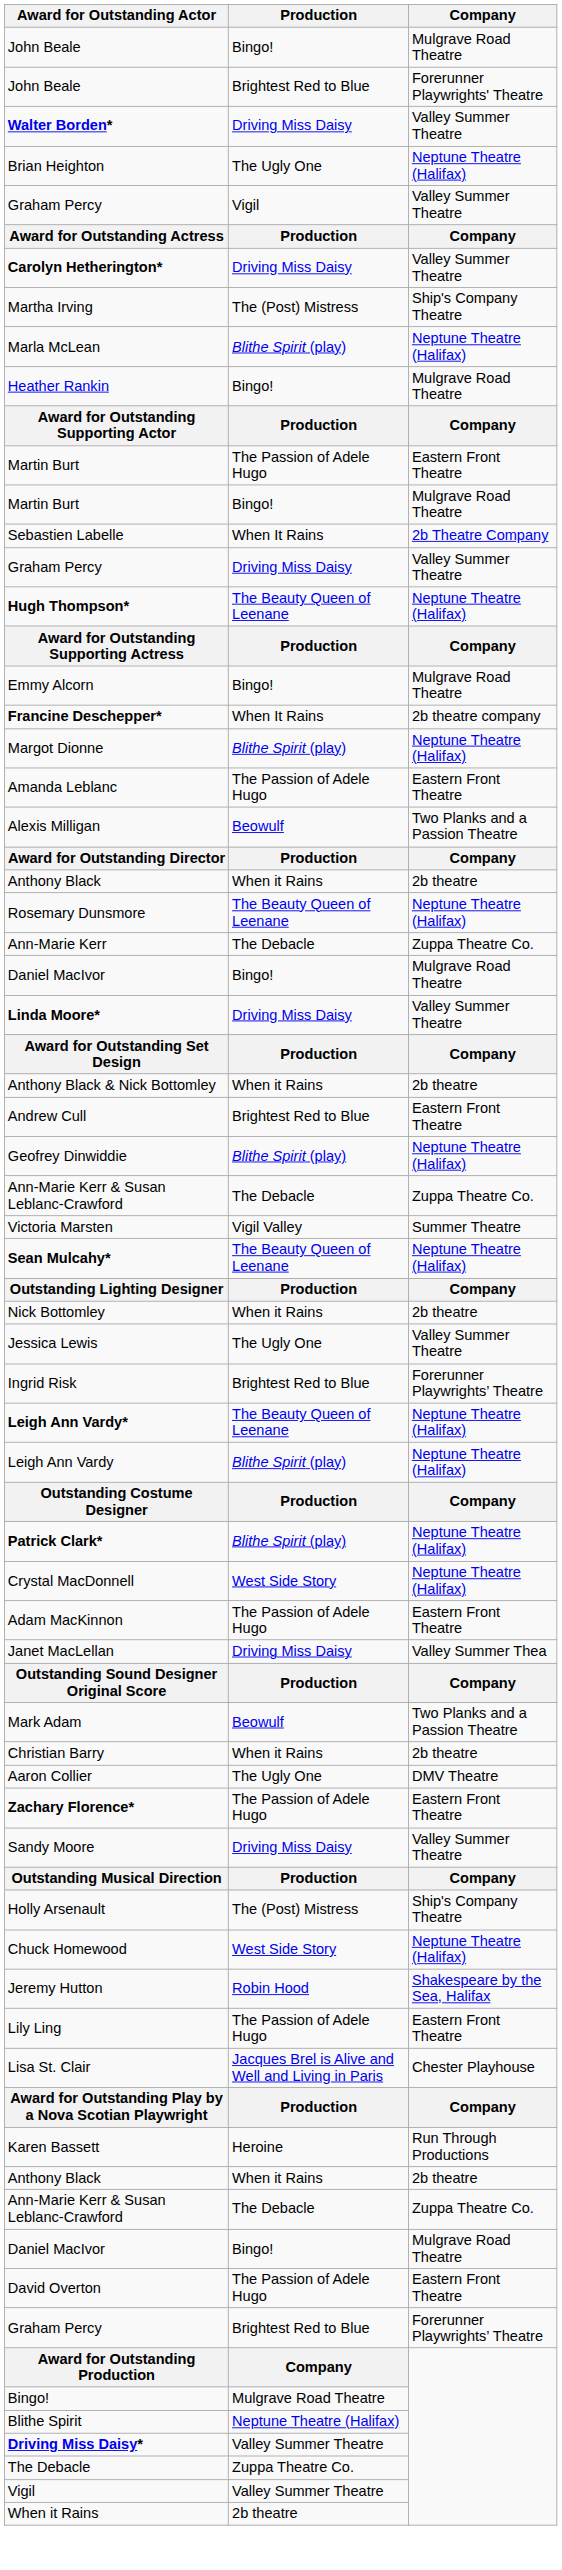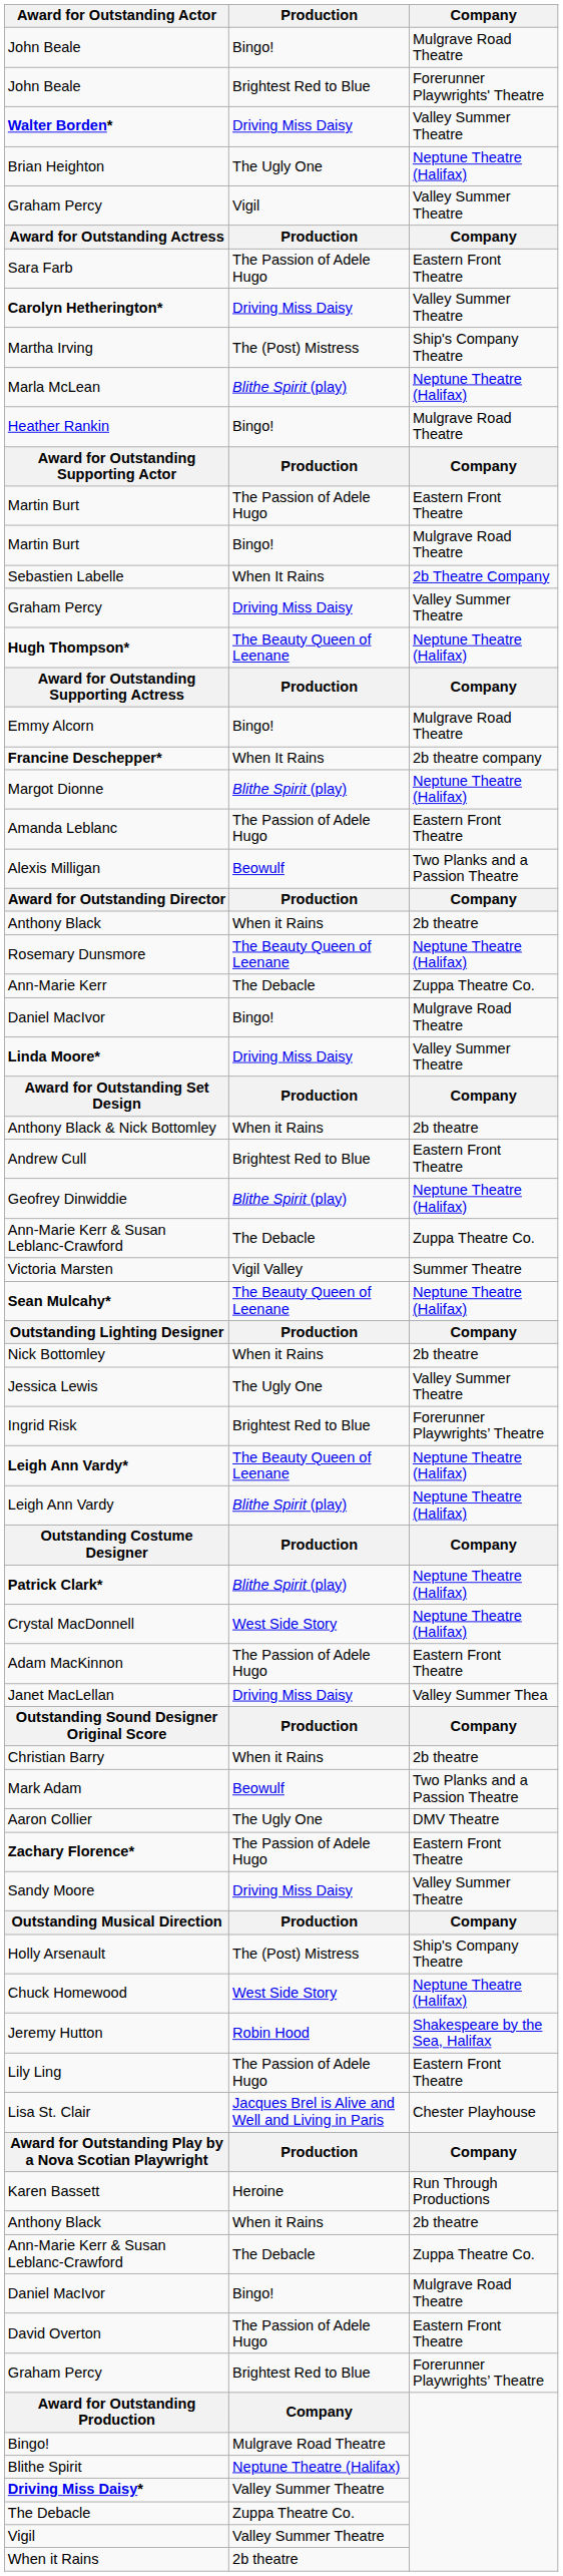 <table class="wikitable">
 <tr>
 <th>Award for Outstanding Actor</th>
 <th>Production</th>
 <th>Company</th>
 </tr>
 <tr>
 <td>John Beale</td>
 <td>Bingo!</td>
 <td>Mulgrave Road Theatre</td>
 </tr>
 <tr>
 <td>John Beale</td>
 <td>Brightest Red to Blue</td>
 <td>Forerunner Playwrights' Theatre</td>
 </tr>
 <tr>
 <td><strong><a href='#'>Walter Borden</a>*</strong></td>
 <td><a href='#'>Driving Miss Daisy</a></td>
 <td>Valley Summer Theatre</td>
 </tr>
 <tr>
 <td>Brian Heighton</td>
 <td>The Ugly One</td>
 <td><a href='#'>Neptune Theatre (Halifax)</a></td>
 </tr>
 <tr>
 <td>Graham Percy</td>
 <td>Vigil</td>
 <td>Valley Summer Theatre</td>
 </tr>
 <tr>
 <th>Award for Outstanding Actress</th>
 <th>Production</th>
 <th>Company</th>
+</tr>
+<tr>
+<td>Sara Farb</td>
+<td>The Passion of Adele Hugo</td>
+<td>Eastern Front Theatre</td>
 </tr>
 <tr>
 <td><strong>Carolyn Hetherington*</strong></td>
 <td><a href='#'>Driving Miss Daisy</a></td>
 <td>Valley Summer Theatre</td>
 </tr>
 <tr>
 <td>Martha Irving</td>
 <td>The (Post) Mistress</td>
 <td>Ship's Company Theatre</td>
 </tr>
 <tr>
 <td>Marla McLean</td>
 <td><a href='#'><em>Blithe Spirit</em> (play)</a></td>
 <td><a href='#'>Neptune Theatre (Halifax)</a></td>
 </tr>
 <tr>
 <td><a href='#'>Heather Rankin</a></td>
 <td>Bingo!</td>
 <td>Mulgrave Road Theatre</td>
 </tr>
 <tr>
 <th>Award for Outstanding Supporting Actor</th>
 <th>Production</th>
 <th>Company</th>
 </tr>
 <tr>
 <td>Martin Burt</td>
 <td>The Passion of Adele Hugo</td>
 <td>Eastern Front Theatre</td>
 </tr>
 <tr>
 <td>Martin Burt</td>
 <td>Bingo!</td>
 <td>Mulgrave Road Theatre</td>
 </tr>
 <tr>
 <td>Sebastien Labelle</td>
 <td>When It Rains</td>
 <td><a href='#'>2b Theatre Company</a></td>
 </tr>
 <tr>
 <td>Graham Percy</td>
 <td><a href='#'>Driving Miss Daisy</a></td>
 <td>Valley Summer Theatre</td>
 </tr>
 <tr>
 <td><strong>Hugh Thompson*</strong></td>
 <td><a href='#'>The Beauty Queen of Leenane</a></td>
 <td><a href='#'>Neptune Theatre (Halifax)</a></td>
 </tr>
 <tr>
 <th>Award for Outstanding Supporting Actress</th>
 <th>Production</th>
 <th>Company</th>
 </tr>
 <tr>
 <td>Emmy Alcorn</td>
 <td>Bingo!</td>
 <td>Mulgrave Road Theatre</td>
 </tr>
 <tr>
 <td><strong>Francine Deschepper*</strong></td>
 <td>When It Rains</td>
 <td>2b theatre company</td>
 </tr>
 <tr>
 <td>Margot Dionne</td>
 <td><a href='#'><em>Blithe Spirit</em> (play)</a></td>
 <td><a href='#'>Neptune Theatre (Halifax)</a></td>
 </tr>
 <tr>
 <td>Amanda Leblanc</td>
 <td>The Passion of Adele Hugo</td>
 <td>Eastern Front Theatre</td>
 </tr>
 <tr>
 <td>Alexis Milligan</td>
 <td><a href='#'>Beowulf</a></td>
 <td>Two Planks and a Passion Theatre</td>
 </tr>
 <tr>
 <th>Award for Outstanding Director</th>
 <th>Production</th>
 <th>Company</th>
 </tr>
 <tr>
 <td>Anthony Black</td>
 <td>When it Rains</td>
 <td>2b theatre</td>
 </tr>
 <tr>
 <td>Rosemary Dunsmore</td>
 <td><a href='#'>The Beauty Queen of Leenane</a></td>
 <td><a href='#'>Neptune Theatre (Halifax)</a></td>
 </tr>
 <tr>
 <td>Ann-Marie Kerr</td>
 <td>The Debacle</td>
 <td>Zuppa Theatre Co.</td>
 </tr>
 <tr>
 <td>Daniel MacIvor</td>
 <td>Bingo!</td>
 <td>Mulgrave Road Theatre</td>
 </tr>
 <tr>
 <td><strong>Linda Moore*</strong></td>
 <td><a href='#'>Driving Miss Daisy</a></td>
 <td>Valley Summer Theatre</td>
 </tr>
 <tr>
 <th>Award for Outstanding Set Design</th>
 <th>Production</th>
 <th>Company</th>
 </tr>
 <tr>
 <td>Anthony Black & Nick Bottomley</td>
 <td>When it Rains</td>
 <td>2b theatre</td>
 </tr>
 <tr>
 <td>Andrew Cull</td>
 <td>Brightest Red to Blue</td>
 <td>Eastern Front Theatre</td>
 </tr>
 <tr>
 <td>Geofrey Dinwiddie</td>
 <td><a href='#'><em>Blithe Spirit</em> (play)</a></td>
 <td><a href='#'>Neptune Theatre (Halifax)</a></td>
 </tr>
 <tr>
 <td>Ann-Marie Kerr & Susan Leblanc-Crawford</td>
 <td>The Debacle</td>
 <td>Zuppa Theatre Co.</td>
 </tr>
 <tr>
 <td>Victoria Marsten</td>
 <td>Vigil Valley</td>
 <td>Summer Theatre</td>
 </tr>
 <tr>
 <td><strong>Sean Mulcahy*</strong></td>
 <td><a href='#'>The Beauty Queen of Leenane</a></td>
 <td><a href='#'>Neptune Theatre (Halifax)</a></td>
 </tr>
 <tr>
 <th>Outstanding Lighting Designer</th>
 <th>Production</th>
 <th>Company</th>
 </tr>
 <tr>
 <td>Nick Bottomley</td>
 <td>When it Rains</td>
 <td>2b theatre</td>
 </tr>
 <tr>
 <td>Jessica Lewis</td>
 <td>The Ugly One</td>
 <td>Valley Summer Theatre</td>
 </tr>
 <tr>
 <td>Ingrid Risk</td>
 <td>Brightest Red to Blue</td>
 <td>Forerunner Playwrights’ Theatre</td>
 </tr>
 <tr>
 <td><strong>Leigh Ann Vardy*</strong></td>
 <td><a href='#'>The Beauty Queen of Leenane</a></td>
 <td><a href='#'>Neptune Theatre (Halifax)</a></td>
 </tr>
 <tr>
 <td>Leigh Ann Vardy</td>
 <td><a href='#'><em>Blithe Spirit</em> (play)</a></td>
 <td><a href='#'>Neptune Theatre (Halifax)</a></td>
 </tr>
 <tr>
 <th>Outstanding Costume Designer</th>
 <th>Production</th>
 <th>Company</th>
 </tr>
 <tr>
 <td><strong>Patrick Clark*</strong></td>
 <td><a href='#'><em>Blithe Spirit</em> (play)</a></td>
 <td><a href='#'>Neptune Theatre (Halifax)</a></td>
 </tr>
 <tr>
 <td>Crystal MacDonnell</td>
 <td><a href='#'>West Side Story</a></td>
 <td><a href='#'>Neptune Theatre (Halifax)</a></td>
 </tr>
 <tr>
 <td>Adam MacKinnon</td>
 <td>The Passion of Adele Hugo</td>
 <td>Eastern Front Theatre</td>
 </tr>
 <tr>
 <td>Janet MacLellan</td>
 <td><a href='#'>Driving Miss Daisy</a></td>
 <td>Valley Summer Thea</td>
 </tr>
 <tr>
 <th>Outstanding Sound Designer Original Score</th>
 <th>Production</th>
 <th>Company</th>
 </tr>
 <tr>
+<td>Christian Barry</td>
+<td>When it Rains</td>
+<td>2b theatre</td>
+</tr>
+<tr>
 <td>Mark Adam</td>
 <td><a href='#'>Beowulf</a></td>
 <td>Two Planks and a Passion Theatre</td>
-</tr>
-<tr>
-<td>Christian Barry</td>
-<td>When it Rains</td>
-<td>2b theatre</td>
 </tr>
 <tr>
 <td>Aaron Collier</td>
 <td>The Ugly One</td>
 <td>DMV Theatre</td>
 </tr>
 <tr>
 <td><strong>Zachary Florence*</strong></td>
 <td>The Passion of Adele Hugo</td>
 <td>Eastern Front Theatre</td>
 </tr>
 <tr>
 <td>Sandy Moore</td>
 <td><a href='#'>Driving Miss Daisy</a></td>
 <td>Valley Summer Theatre</td>
 </tr>
 <tr>
 <th>Outstanding Musical Direction</th>
 <th>Production</th>
 <th>Company</th>
 </tr>
 <tr>
 <td>Holly Arsenault</td>
 <td>The (Post) Mistress</td>
 <td>Ship's Company Theatre</td>
 </tr>
 <tr>
 <td>Chuck Homewood</td>
 <td><a href='#'>West Side Story</a></td>
 <td><a href='#'>Neptune Theatre (Halifax)</a></td>
 </tr>
 <tr>
 <td>Jeremy Hutton</td>
 <td><a href='#'>Robin Hood</a></td>
 <td><a href='#'>Shakespeare by the Sea, Halifax</a></td>
 </tr>
 <tr>
 <td>Lily Ling</td>
 <td>The Passion of Adele Hugo</td>
 <td>Eastern Front Theatre</td>
 </tr>
 <tr>
 <td>Lisa St. Clair</td>
 <td><a href='#'>Jacques Brel is Alive and Well and Living in Paris</a></td>
 <td>Chester Playhouse</td>
 </tr>
 <tr>
 <th>Award for Outstanding Play by a Nova Scotian Playwright</th>
 <th>Production</th>
 <th>Company</th>
 </tr>
 <tr>
 <td>Karen Bassett</td>
 <td>Heroine</td>
 <td>Run Through Productions</td>
 </tr>
 <tr>
 <td>Anthony Black</td>
 <td>When it Rains</td>
 <td>2b theatre</td>
 </tr>
 <tr>
 <td>Ann-Marie Kerr & Susan Leblanc-Crawford</td>
 <td>The Debacle</td>
 <td>Zuppa Theatre Co.</td>
 </tr>
 <tr>
 <td>Daniel MacIvor</td>
 <td>Bingo!</td>
 <td>Mulgrave Road Theatre</td>
 </tr>
 <tr>
 <td>David Overton</td>
 <td>The Passion of Adele Hugo</td>
 <td>Eastern Front Theatre</td>
 </tr>
 <tr>
 <td>Graham Percy</td>
 <td>Brightest Red to Blue</td>
 <td>Forerunner Playwrights’ Theatre</td>
 </tr>
 <tr>
 <th>Award for Outstanding Production</th>
 <th>Company</th>
 </tr>
 <tr>
 <td>Bingo!</td>
 <td>Mulgrave Road Theatre</td>
 </tr>
 <tr>
 <td>Blithe Spirit</td>
 <td><a href='#'>Neptune Theatre (Halifax)</a></td>
 </tr>
 <tr>
 <td><strong><a href='#'>Driving Miss Daisy</a>*</strong></td>
 <td>Valley Summer Theatre</td>
 </tr>
 <tr>
 <td>The Debacle</td>
 <td>Zuppa Theatre Co.</td>
 </tr>
 <tr>
 <td>Vigil</td>
 <td>Valley Summer Theatre</td>
 </tr>
 <tr>
 <td>When it Rains</td>
 <td>2b theatre</td>
 </tr>
 </table>
